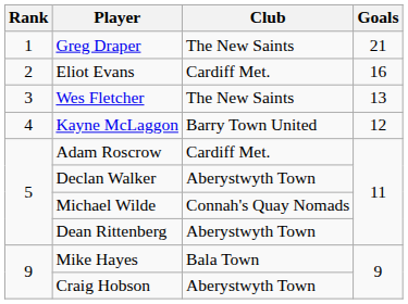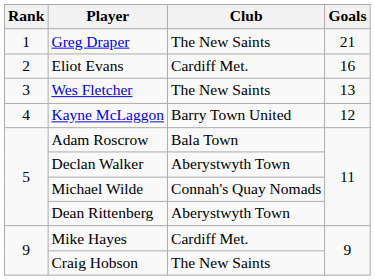 <table class="wikitable" style="text-align:center">
 <tr>
 <th>Rank</th>
 <th>Player</th>
 <th>Club</th>
 <th>Goals</th>
 </tr>
 <tr>
 <td rowspan=1>1</td>
 <td align="left"> <a href='#'>Greg Draper</a></td>
 <td align="left">The New Saints</td>
 <td rowspan=1>21</td>
 </tr>
 <tr>
 <td rowspan=1>2</td>
 <td align="left"> Eliot Evans</td>
 <td align="left">Cardiff Met.</td>
 <td rowspan=1>16</td>
 </tr>
 <tr>
 <td rowspan=1>3</td>
 <td align="left"> <a href='#'>Wes Fletcher</a></td>
 <td align="left">The New Saints</td>
 <td rowspan=1>13</td>
 </tr>
 <tr>
 <td rowspan=1>4</td>
 <td align="left"> <a href='#'>Kayne McLaggon</a></td>
 <td align="left">Barry Town United</td>
 <td rowspan=1>12</td>
 </tr>
 <tr>
 <td rowspan=4>5</td>
 <td align="left"> Adam Roscrow</td>
-<td align="left">Cardiff Met.</td>
+<td align="left">Bala Town</td>
 <td rowspan=4>11</td>
 </tr>
 <tr>
 <td align="left"> Declan Walker</td>
 <td align="left">Aberystwyth Town</td>
 </tr>
 <tr>
 <td align="left"> Michael Wilde</td>
 <td align="left">Connah's Quay Nomads</td>
 </tr>
 <tr>
 <td align="left"> Dean Rittenberg</td>
 <td align="left">Aberystwyth Town</td>
 </tr>
 <tr>
 <td rowspan=2>9</td>
 <td align="left"> Mike Hayes</td>
-<td align="left">Bala Town</td>
+<td align="left">Cardiff Met.</td>
 <td rowspan=9>9</td>
 </tr>
 <tr>
 <td align="left"> Craig Hobson</td>
-<td align="left">Aberystwyth Town</td>
+<td align="left">The New Saints</td>
 </tr>
 </table>
